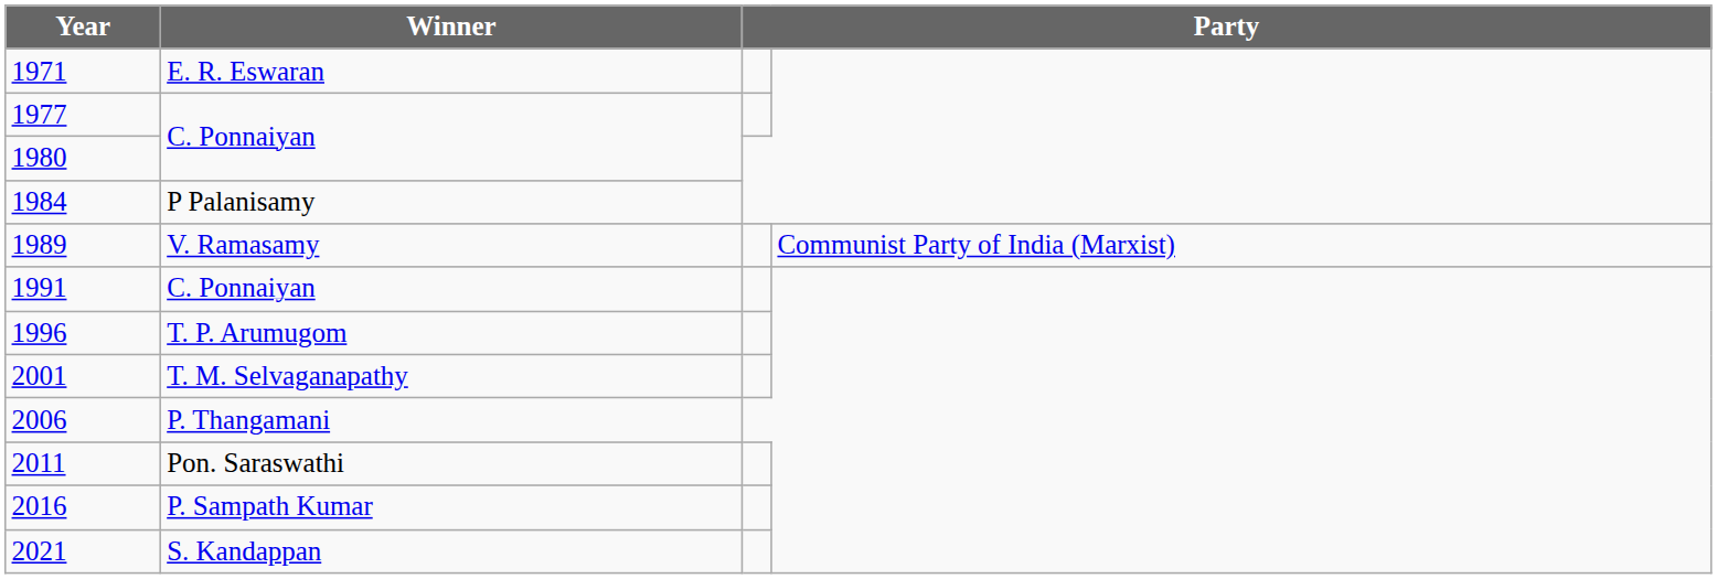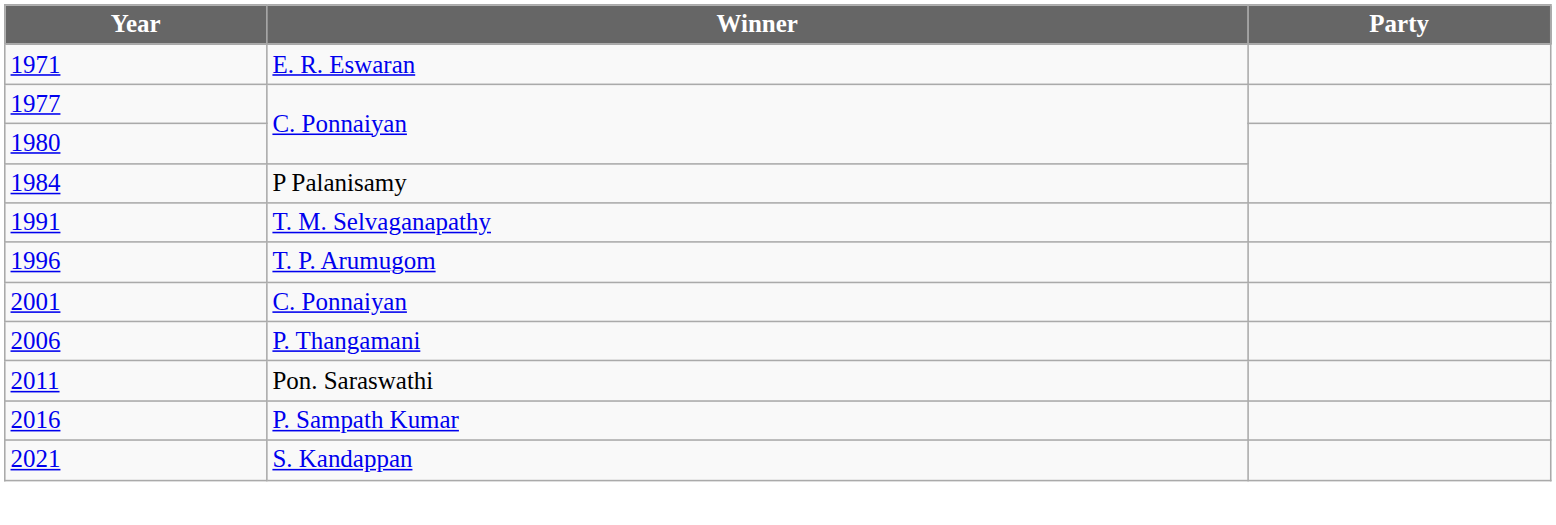 <table class="wikitable" width="50%">
 <tr>
 <th style="background-color:#666666; color:white">Year</th>
 <th style="background-color:#666666; color:white">Winner</th>
 <th style="background-color:#666666; color:white" colspan="2">Party</th>
 </tr>
 <tr>
 <td><a href='#'>1971</a></td>
 <td><a href='#'>E. R. Eswaran</a></td>
 <td></td>
 </tr>
 <tr>
 <td><a href='#'>1977</a></td>
 <td rowspan=2><a href='#'>C. Ponnaiyan</a></td>
 <td></td>
 </tr>
 <tr>
 <td><a href='#'>1980</a></td>
 </tr>
 <tr>
 <td><a href='#'>1984</a></td>
 <td>P Palanisamy</td>
 </tr>
 <tr>
-<td><a href='#'>1989</a></td>
-<td><a href='#'>V. Ramasamy</a></td>
-<td></td>
-<td><a href='#'>Communist Party of India (Marxist)</a></td>
-</tr>
-<tr>
 <td><a href='#'>1991</a></td>
-<td><a href='#'>C. Ponnaiyan</a></td>
+<td><a href='#'>T. M. Selvaganapathy</a></td>
 <td></td>
 </tr>
 <tr>
 <td><a href='#'>1996</a></td>
 <td><a href='#'>T. P. Arumugom</a></td>
 <td></td>
 </tr>
 <tr>
 <td><a href='#'>2001</a></td>
-<td><a href='#'>T. M. Selvaganapathy</a></td>
+<td><a href='#'>C. Ponnaiyan</a></td>
 <td></td>
 </tr>
 <tr>
 <td><a href='#'>2006</a></td>
 <td><a href='#'>P. Thangamani</a></td>
 </tr>
 <tr>
 <td><a href='#'>2011</a></td>
 <td>Pon. Saraswathi</td>
 <td></td>
 </tr>
 <tr>
 <td><a href='#'>2016</a></td>
 <td><a href='#'>P. Sampath Kumar</a></td>
 <td></td>
 </tr>
 <tr>
 <td><a href='#'>2021</a></td>
 <td><a href='#'>S. Kandappan</a></td>
 <td></td>
 </tr>
 </table>
